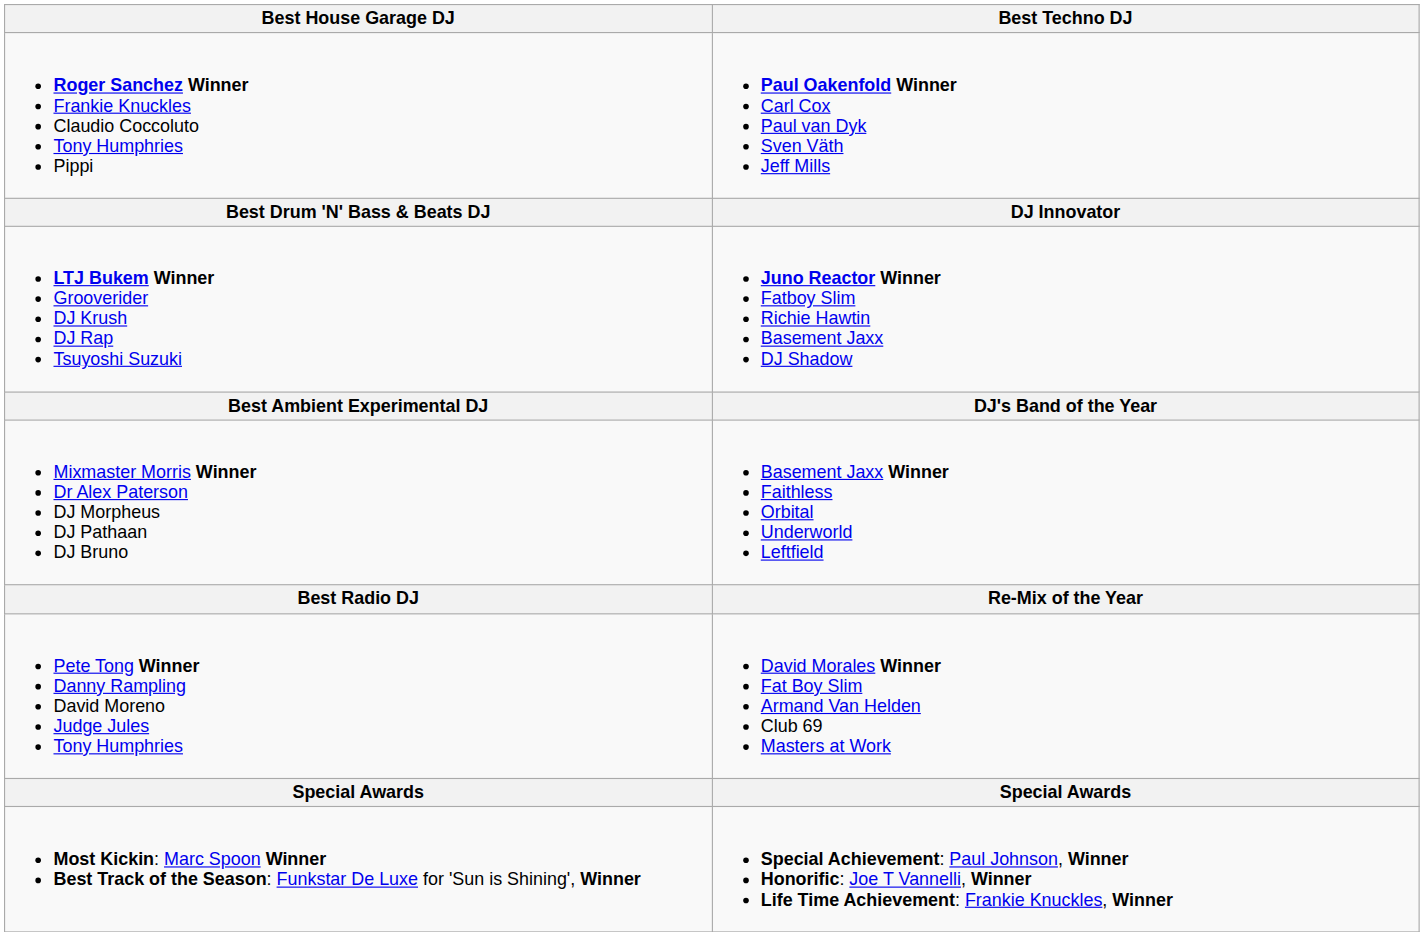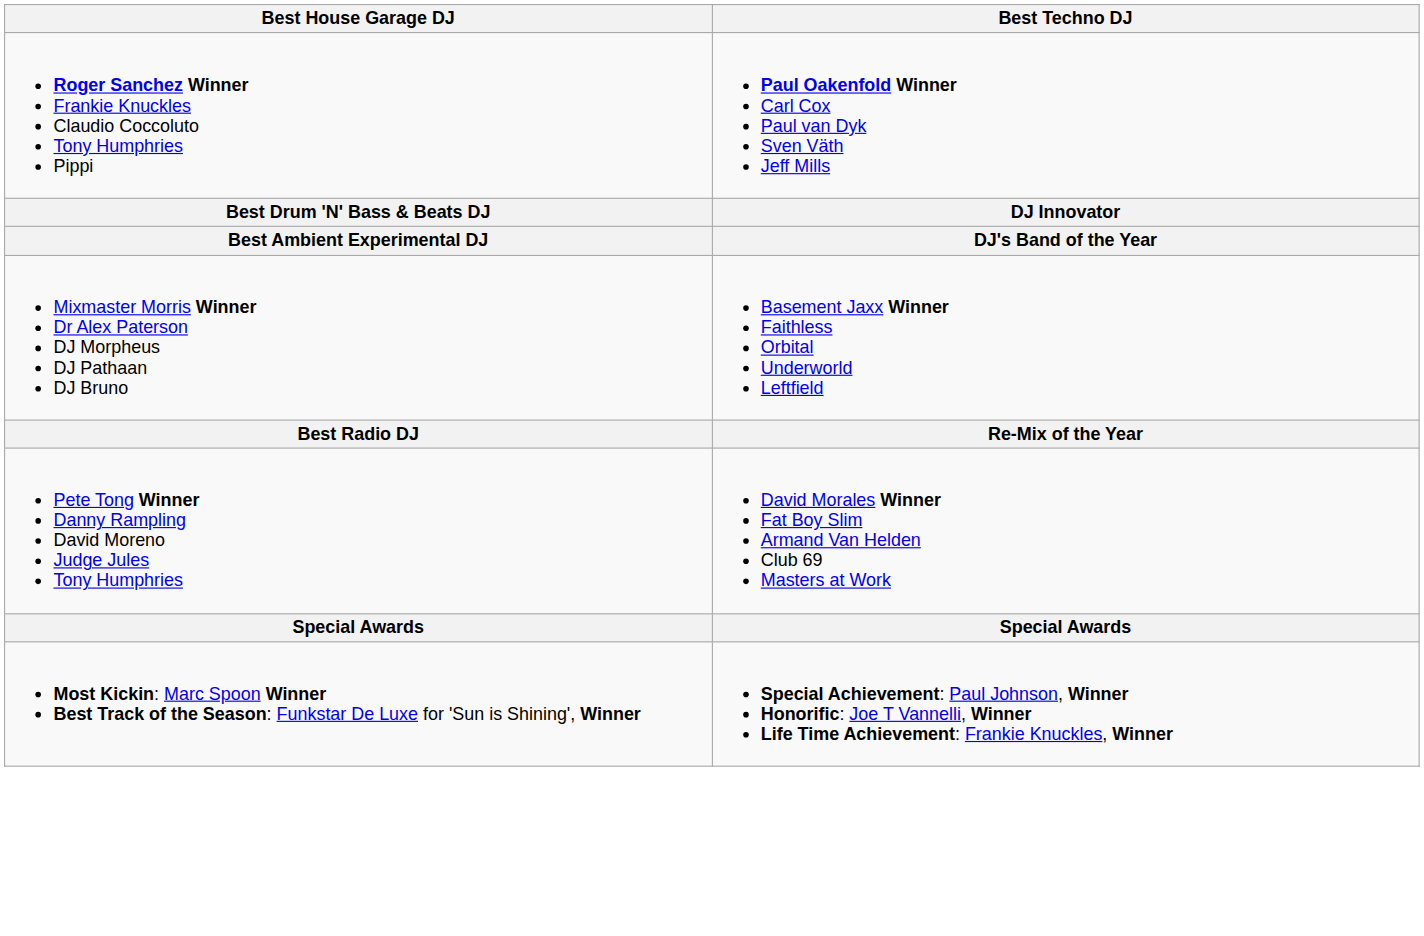 <table class=wikitable width="100%">
 <tr>
 <th width="50%"><strong>Best House Garage DJ</strong></th>
 <th width="50%"><strong>Best Techno DJ</strong></th>
 </tr>
 <tr>
 <td valign="top"><br><ul><li><strong> <a href='#'>Roger Sanchez</a> Winner</strong></li><li><a href='#'>Frankie Knuckles</a></li><li>Claudio Coccoluto</li><li><a href='#'>Tony Humphries</a></li><li>Pippi</li></ul></td>
 <td valign="top"><br><ul><li><strong> <a href='#'>Paul Oakenfold</a> Winner</strong></li><li><a href='#'>Carl Cox</a></li><li><a href='#'>Paul van Dyk</a></li><li><a href='#'>Sven Väth</a></li><li><a href='#'>Jeff Mills</a></li></ul></td>
 </tr>
 <tr>
 <th width="50%"><strong>Best Drum 'N' Bass & Beats DJ</strong></th>
 <th width="50%"><strong>DJ Innovator</strong></th>
-</tr>
-<tr>
-<td valign="top"><br><ul><li><strong> <a href='#'>LTJ Bukem</a> Winner</strong></li><li><a href='#'>Grooverider</a></li><li><a href='#'>DJ Krush</a></li><li><a href='#'>DJ Rap</a></li><li><a href='#'>Tsuyoshi Suzuki</a></li></ul></td>
-<td valign="top"><br><ul><li><strong> <a href='#'>Juno Reactor</a> Winner</strong></li><li><a href='#'>Fatboy Slim</a></li><li><a href='#'>Richie Hawtin</a></li><li><a href='#'>Basement Jaxx</a></li><li><a href='#'>DJ Shadow</a></li></ul></td>
 </tr>
 <tr>
 <th width="50%"><strong>Best Ambient Experimental DJ</strong></th>
 <th width="50%"><strong>DJ's Band of the Year</strong></th>
 </tr>
 <tr>
 <td valign="top"><br><ul><li> <a href='#'>Mixmaster Morris</a> <strong>Winner</strong></li><li><a href='#'>Dr Alex Paterson</a></li><li>DJ Morpheus</li><li>DJ Pathaan</li><li>DJ Bruno</li></ul></td>
 <td valign="top"><br><ul><li> <a href='#'>Basement Jaxx</a> <strong>Winner</strong></li><li><a href='#'>Faithless</a></li><li><a href='#'>Orbital</a></li><li><a href='#'>Underworld</a></li><li><a href='#'>Leftfield</a></li></ul></td>
 </tr>
 <tr>
 <th width="50%"><strong>Best Radio DJ</strong></th>
 <th width="50%"><strong>Re-Mix of the Year</strong></th>
 </tr>
 <tr>
 <td valign="top"><br><ul><li> <a href='#'>Pete Tong</a> <strong>Winner</strong></li><li><a href='#'>Danny Rampling</a></li><li>David Moreno</li><li><a href='#'>Judge Jules</a></li><li><a href='#'>Tony Humphries</a></li></ul></td>
 <td valign="top"><br><ul><li> <a href='#'>David Morales</a> <strong>Winner</strong></li><li><a href='#'>Fat Boy Slim</a></li><li><a href='#'>Armand Van Helden</a></li><li>Club 69</li><li><a href='#'>Masters at Work</a></li></ul></td>
 </tr>
 <tr>
 <th width="50%"><strong>Special Awards</strong></th>
 <th width="50%"><strong>Special Awards</strong></th>
 </tr>
 <tr>
 <td valign="top"><br><ul><li><strong>Most Kickin</strong>:  <a href='#'>Marc Spoon</a> <strong>Winner</strong></li><li><strong>Best Track of the Season</strong>:  <a href='#'>Funkstar De Luxe</a> for 'Sun is Shining', <strong>Winner</strong></li></ul></td>
 <td valign="top"><br><ul><li><strong>Special Achievement</strong>:  <a href='#'>Paul Johnson</a>, <strong>Winner</strong></li><li><strong>Honorific</strong>:  <a href='#'>Joe T Vannelli</a>, <strong>Winner</strong></li><li><strong>Life Time Achievement</strong>:  <a href='#'>Frankie Knuckles</a>, <strong>Winner</strong></li></ul></td>
 </tr>
 </table>
